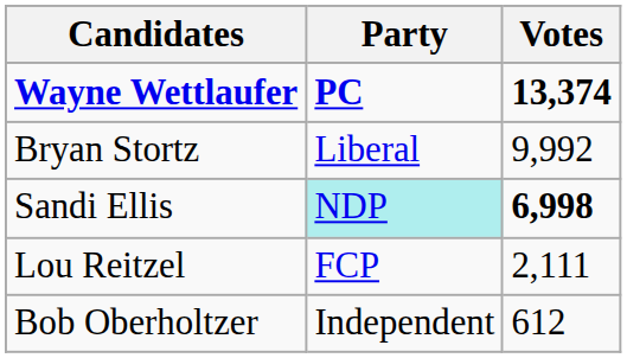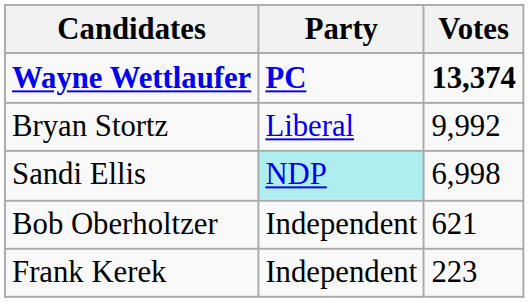 <table class="wikitable">
 <tr>
 <th>Candidates</th>
 <th>Party</th>
 <th>Votes</th>
 </tr>
 <tr>
 <td><strong><a href='#'>Wayne Wettlaufer</a></strong></td>
 <td><a href='#'><strong>PC</strong></a></td>
 <td><strong>13,374</strong></td>
 </tr>
 <tr>
 <td>Bryan Stortz</td>
 <td><a href='#'>Liberal</a></td>
 <td>9,992</td>
 </tr>
 <tr>
 <td>Sandi Ellis</td>
 <td style="background: paleturquoise;"><a href='#'>NDP</a></td>
-<td><strong>6,998</strong></td>
-</tr>
-<tr>
-<td>Lou Reitzel</td>
-<td><a href='#'>FCP</a></td>
-<td>2,111</td>
+<td>6,998</td>
 </tr>
 <tr>
 <td>Bob Oberholtzer</td>
 <td>Independent</td>
-<td>612</td>
+<td>621</td>
+</tr>
+<tr>
+<td>Frank Kerek</td>
+<td>Independent</td>
+<td>223</td>
 </tr>
 </table>
